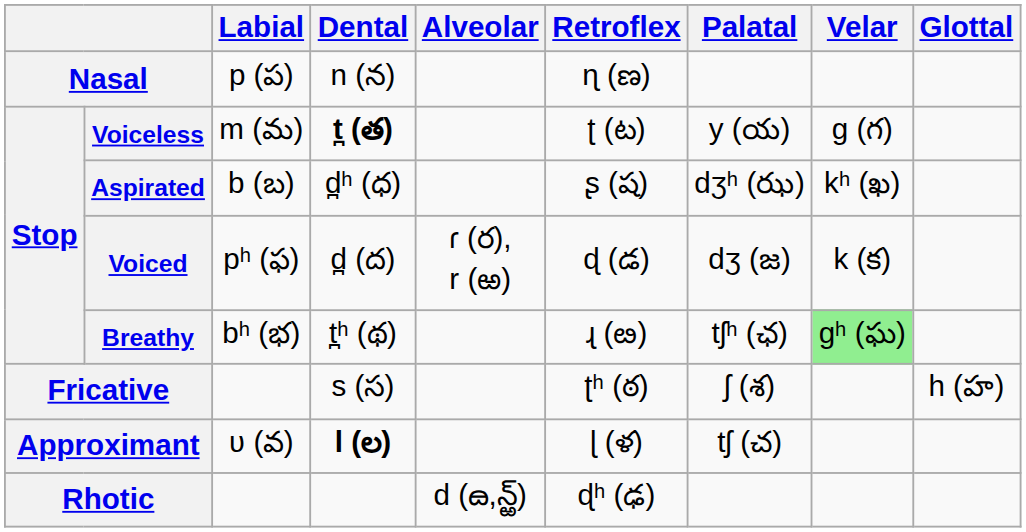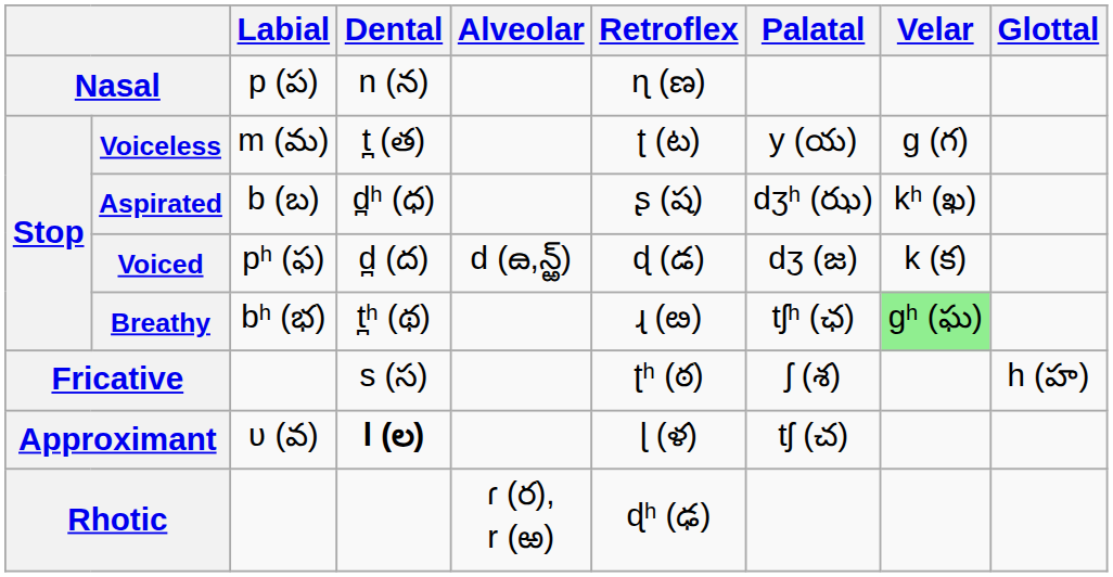 <table class="wikitable" style="text-align:center">
 <tr>
 <th colspan="2"></th>
 <th><a href='#'>Labial</a></th>
 <th><a href='#'>Dental</a></th>
 <th><a href='#'>Alveolar</a></th>
 <th><a href='#'>Retroflex</a></th>
 <th><a href='#'>Palatal</a></th>
 <th><a href='#'>Velar</a></th>
 <th><a href='#'>Glottal</a></th>
 </tr>
 <tr>
 <th colspan="2"><a href='#'>Nasal</a></th>
 <td>p (ప)</td>
 <td>n (న)</td>
 <td></td>
 <td>ɳ (ణ)</td>
 <td></td>
 <td></td>
 <td></td>
 </tr>
 <tr>
 <th rowspan="4"><a href='#'>Stop</a></th>
 <th><small><a href='#'>Voiceless</a></small></th>
 <td>m (మ)</td>
-<td><strong>t̪ (త)</strong></td>
+<td>t̪ (త)</td>
 <td></td>
 <td>ʈ (ట)</td>
 <td>y (య)</td>
 <td>g (గ)</td>
 <td></td>
 </tr>
 <tr>
 <th><a href='#'><small>Aspirated</small></a></th>
 <td>b (బ)</td>
 <td>d̪ʰ (ధ)</td>
 <td></td>
 <td>ʂ (ష)</td>
 <td>dʒʰ (ఝ)</td>
 <td>kʰ (ఖ)</td>
 <td></td>
 </tr>
 <tr>
 <th><a href='#'><small>Voiced</small></a></th>
 <td>pʰ (ఫ)</td>
 <td>d̪ (ద)</td>
-<td>ɾ (ర),<br>r (ఱ)</td>
+<td>d (ౚ,న్ఱ్)</td>
 <td>ɖ (డ)</td>
 <td>dʒ (జ)</td>
 <td>k (క)</td>
 <td></td>
 </tr>
 <tr>
 <th><small><a href='#'>Breathy</a></small></th>
 <td>bʰ (భ)</td>
 <td>t̪ʰ (థ)</td>
 <td></td>
 <td>ɻ (ఴ)</td>
 <td>tʃʰ (ఛ)</td>
 <td style="background: lightgreen;">gʰ (ఘ)</td>
 <td></td>
 </tr>
 <tr>
 <th colspan="2"><a href='#'>Fricative</a></th>
 <td></td>
 <td>s (స)</td>
 <td></td>
 <td>ʈʰ (ఠ)</td>
 <td>ʃ (శ)</td>
 <td></td>
 <td>h (హ)</td>
 </tr>
 <tr>
 <th colspan="2"><a href='#'>Approximant</a></th>
 <td>ʋ (వ)</td>
 <td><strong>l (ల)</strong></td>
 <td></td>
 <td>ɭ (ళ)</td>
 <td>tʃ (చ)</td>
 <td></td>
 <td></td>
 </tr>
 <tr>
 <th colspan="2"><a href='#'>Rhotic</a></th>
 <td></td>
 <td></td>
-<td>d (ౚ,న్ఱ్)</td>
+<td>ɾ (ర),<br>r (ఱ)</td>
 <td>ɖʰ (ఢ)</td>
 <td></td>
 <td></td>
 <td></td>
 </tr>
 </table>
